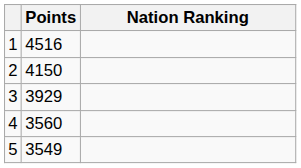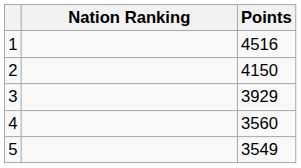 <table class="wikitable col3right">
 <tr>
 <th></th>
+<th style="width:200px; white-space:nowrap;">Nation Ranking</th>
 <th style="width:20px;">Points</th>
-<th style="width:200px; white-space:nowrap;">Nation Ranking</th>
 </tr>
 <tr>
 <td>1</td>
+<td></td>
 <td>4516</td>
-<td></td>
 </tr>
 <tr>
 <td>2</td>
+<td></td>
 <td>4150</td>
-<td></td>
 </tr>
 <tr>
 <td>3</td>
+<td></td>
 <td>3929</td>
-<td></td>
 </tr>
 <tr>
 <td>4</td>
+<td></td>
 <td>3560</td>
-<td></td>
 </tr>
 <tr>
 <td>5</td>
+<td></td>
 <td>3549</td>
-<td></td>
 </tr>
 </table>
